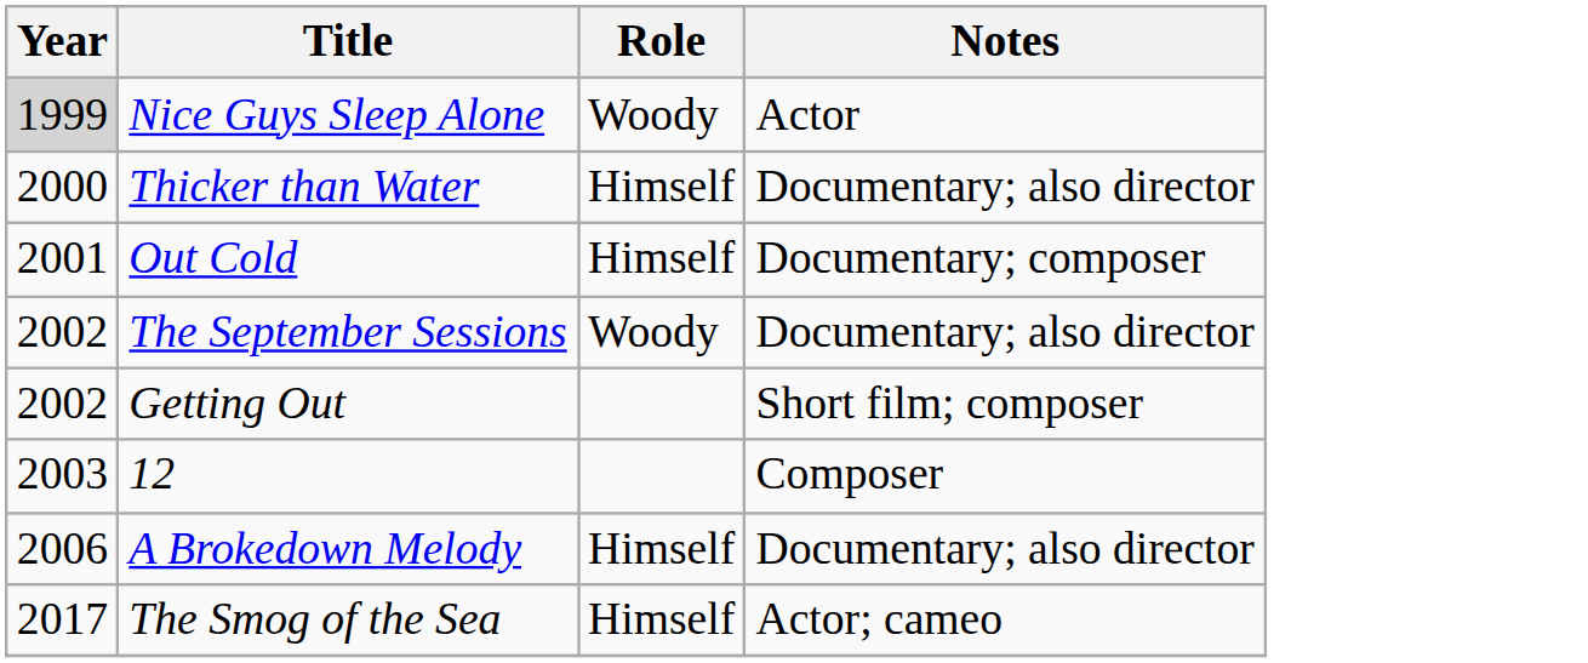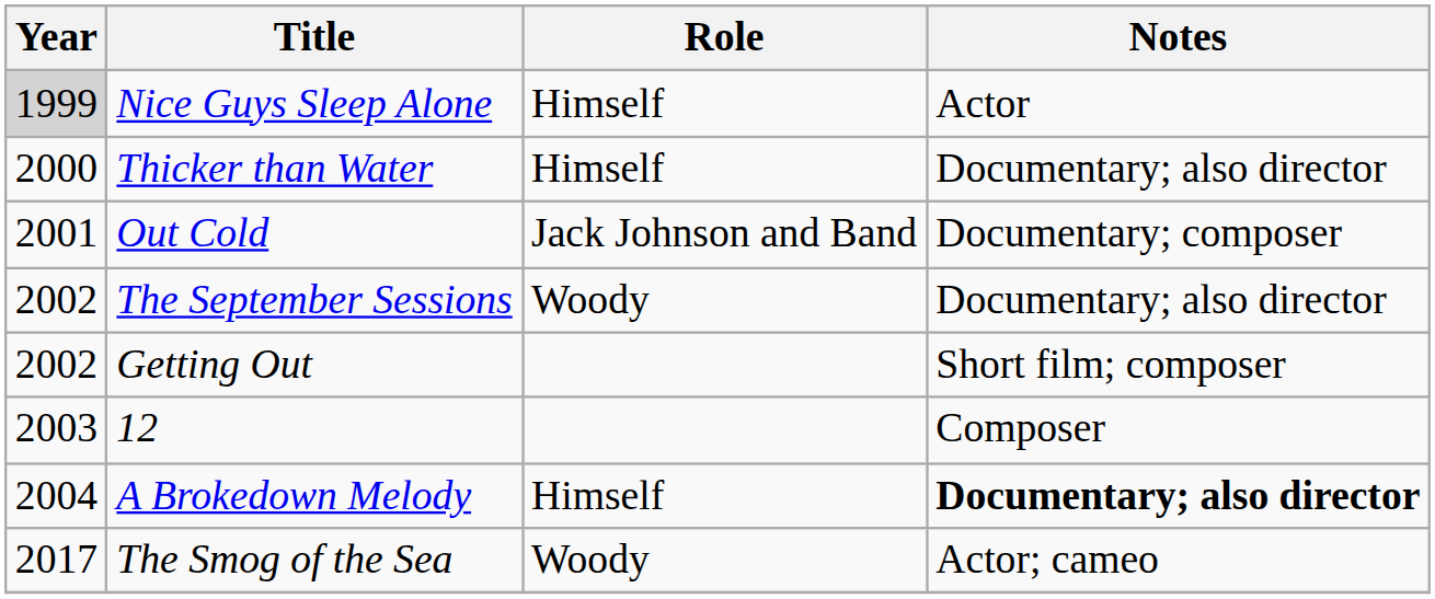 <table class="wikitable sortable">
 <tr>
 <th>Year</th>
 <th>Title</th>
 <th>Role</th>
 <th class="unsortable">Notes</th>
 </tr>
 <tr>
 <td style="background: lightgrey;">1999</td>
 <td><em><a href='#'>Nice Guys Sleep Alone</a></em></td>
-<td>Woody</td>
+<td>Himself</td>
 <td>Actor</td>
 </tr>
 <tr>
 <td>2000</td>
 <td><em><a href='#'>Thicker than Water</a> </em></td>
 <td>Himself</td>
 <td>Documentary; also director</td>
 </tr>
 <tr>
 <td>2001</td>
 <td><em><a href='#'>Out Cold</a></em></td>
-<td>Himself</td>
+<td>Jack Johnson and Band</td>
 <td>Documentary; composer</td>
 </tr>
 <tr>
 <td>2002</td>
 <td><em><a href='#'>The September Sessions</a> </em></td>
 <td>Woody</td>
 <td>Documentary; also director</td>
 </tr>
 <tr>
 <td>2002</td>
 <td><em>Getting Out</em></td>
 <td></td>
 <td>Short film; composer</td>
 </tr>
 <tr>
 <td>2003</td>
 <td><em>12</em></td>
 <td></td>
 <td>Composer</td>
 </tr>
 <tr>
-<td>2006</td>
+<td>2004</td>
 <td><em><a href='#'>A Brokedown Melody</a></em></td>
 <td>Himself</td>
-<td>Documentary; also director</td>
+<td><strong>Documentary; also director</strong></td>
 </tr>
 <tr>
 <td>2017</td>
 <td><em>The Smog of the Sea</em></td>
-<td>Himself</td>
+<td>Woody</td>
 <td>Actor; cameo</td>
 </tr>
 <tr>
 </tr>
 </table>
